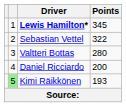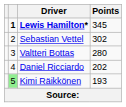 <table class="wikitable" style="font-size: 85%;">
 <tr>
 <th></th>
 <th></th>
 <th>Driver</th>
 <th>Points</th>
 </tr>
 <tr>
 <td align="left"></td>
-<td align="center">1</td>
+<td align="center"><strong>1</strong></td>
 <td> <strong><a href='#'>Lewis Hamilton</a>*</strong></td>
 <td align="left">345</td>
 </tr>
 <tr>
 <td align="left"></td>
 <td align="center">2</td>
 <td> <a href='#'>Sebastian Vettel</a></td>
-<td align="left">322</td>
+<td align="left">302</td>
 </tr>
 <tr>
 <td align="left"></td>
 <td align="center">3</td>
 <td> <a href='#'>Valtteri Bottas</a></td>
 <td align="left">280</td>
 </tr>
 <tr>
 <td align="left"></td>
 <td align="center">4</td>
 <td> <a href='#'>Daniel Ricciardo</a></td>
-<td align="left">200</td>
+<td align="left">202</td>
 </tr>
 <tr>
 <td align="left"></td>
 <td align="center" style="background: lightgreen;">5</td>
 <td> <a href='#'>Kimi Räikkönen</a></td>
 <td align="left">193</td>
 </tr>
 <tr>
 <th colspan=4>Source:</th>
 </tr>
 </table>
